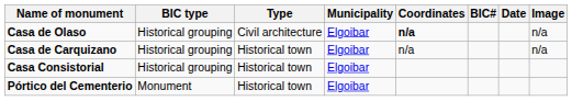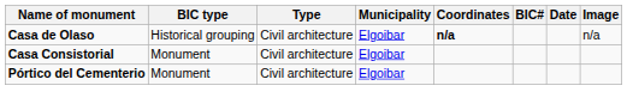 <table class="wikitable">
 <tr>
 <th>Name of monument</th>
 <th>BIC type</th>
 <th>Type</th>
 <th>Municipality</th>
 <th>Coordinates</th>
 <th>BIC#</th>
 <th>Date</th>
 <th>Image</th>
 </tr>
 <tr>
 <td><strong>Casa de Olaso</strong></td>
 <td>Historical grouping</td>
 <td>Civil architecture</td>
 <td><a href='#'>Elgoibar</a></td>
 <td><strong>n/a</strong></td>
 <td></td>
 <td></td>
 <td>n/a</td>
 </tr>
 <tr>
-<td><strong>Casa de Carquizano</strong></td>
-<td>Historical grouping</td>
-<td>Historical town</td>
-<td><a href='#'>Elgoibar</a></td>
-<td>n/a</td>
-<td></td>
-<td></td>
-<td>n/a</td>
-</tr>
-<tr>
 <td><strong>Casa Consistorial</strong></td>
-<td>Historical grouping</td>
-<td>Historical town</td>
+<td>Monument</td>
+<td>Civil architecture</td>
 <td><a href='#'>Elgoibar</a></td>
 <td></td>
 <td></td>
 <td></td>
 <td></td>
 </tr>
 <tr>
 <td><strong>Pórtico del Cementerio</strong><br></td>
 <td>Monument</td>
-<td>Historical town</td>
+<td>Civil architecture</td>
 <td><a href='#'>Elgoibar</a></td>
 <td></td>
 <td></td>
 <td></td>
 <td></td>
 </tr>
 </table>
